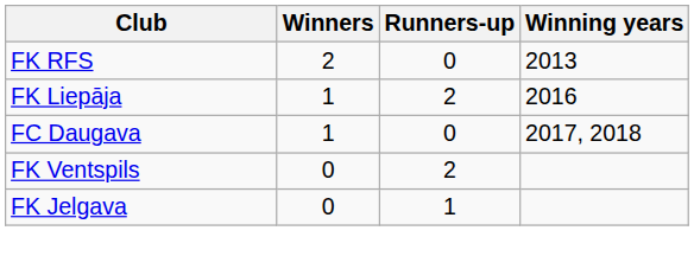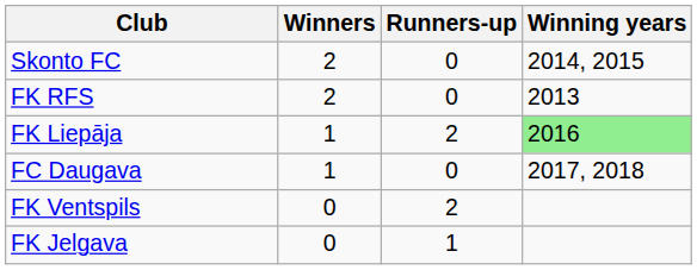 <table class="wikitable">
 <tr>
 <th width="180px">Club</th>
 <th>Winners</th>
 <th>Runners-up</th>
 <th>Winning years</th>
+</tr>
+<tr>
+<td><a href='#'>Skonto FC</a></td>
+<td align="center">2</td>
+<td align="center">0</td>
+<td>2014, 2015</td>
 </tr>
 <tr>
 <td><a href='#'>FK RFS</a></td>
 <td align="center">2</td>
 <td align="center">0</td>
 <td>2013</td>
 </tr>
 <tr>
 <td><a href='#'>FK Liepāja</a></td>
 <td align="center">1</td>
 <td align="center">2</td>
-<td>2016</td>
+<td style="background: lightgreen;">2016</td>
 </tr>
 <tr>
 <td><a href='#'>FC Daugava</a></td>
 <td align="center">1</td>
 <td align="center">0</td>
 <td>2017, 2018</td>
 </tr>
 <tr>
 <td><a href='#'>FK Ventspils</a></td>
 <td align="center">0</td>
 <td align="center">2</td>
 <td></td>
 </tr>
 <tr>
 <td><a href='#'>FK Jelgava</a></td>
 <td align="center">0</td>
 <td align="center">1</td>
 <td></td>
 </tr>
 </table>
